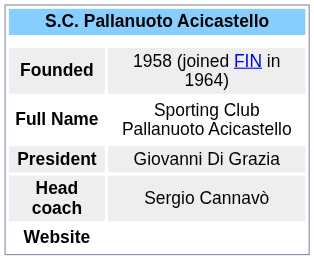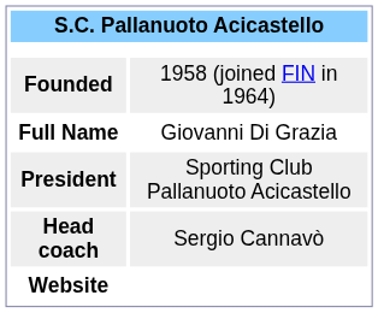 <table style="margin:5px; border:1px solid #8888AA;" align=right cellpadding=3 cellspacing=3 width=280>
 <tr align="center" bgcolor="#87CEFF">
 <td colspan=2><strong>S.C. Pallanuoto Acicastello</strong></td>
 </tr>
 <tr align="center">
 <td colspan=2></td>
 </tr>
 <tr align="center" bgcolor="#eeeeee">
 <td><strong>Founded</strong></td>
 <td>1958 (joined <a href='#'>FIN</a> in 1964)</td>
 </tr>
 <tr align="center">
 <td><strong>Full Name</strong></td>
-<td>Sporting Club Pallanuoto Acicastello<br></td>
+<td>Giovanni Di Grazia</td>
 </tr>
 <tr align="center" bgcolor="#eeeeee">
 <td><strong>President</strong></td>
-<td>Giovanni Di Grazia</td>
+<td>Sporting Club Pallanuoto Acicastello<br></td>
 </tr>
 <tr align="center" bgcolor="#eeeeee">
 <td><strong>Head coach</strong></td>
 <td>Sergio Cannavò</td>
 </tr>
 <tr align="center">
 <td><strong>Website</strong></td>
 <td></td>
 </tr>
 </table>
